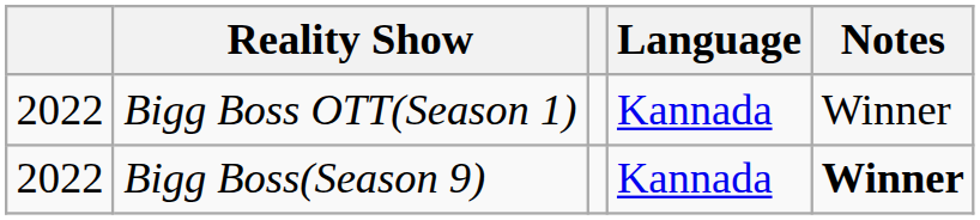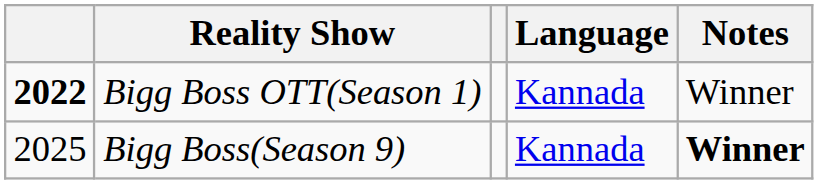 <table class="wikitable sortable">
 <tr>
 <th></th>
 <th>Reality Show</th>
 <th></th>
 <th>Language</th>
 <th>Notes</th>
 </tr>
 <tr>
-<td>2022</td>
+<td><strong>2022</strong></td>
 <td><em>Bigg Boss OTT(Season 1)</em></td>
 <td></td>
 <td><a href='#'>Kannada</a></td>
 <td>Winner</td>
 </tr>
 <tr>
-<td>2022</td>
+<td>2025</td>
 <td><em>Bigg Boss(Season 9)</em></td>
 <td></td>
 <td><a href='#'>Kannada</a></td>
 <td><strong>Winner</strong></td>
 </tr>
 </table>
